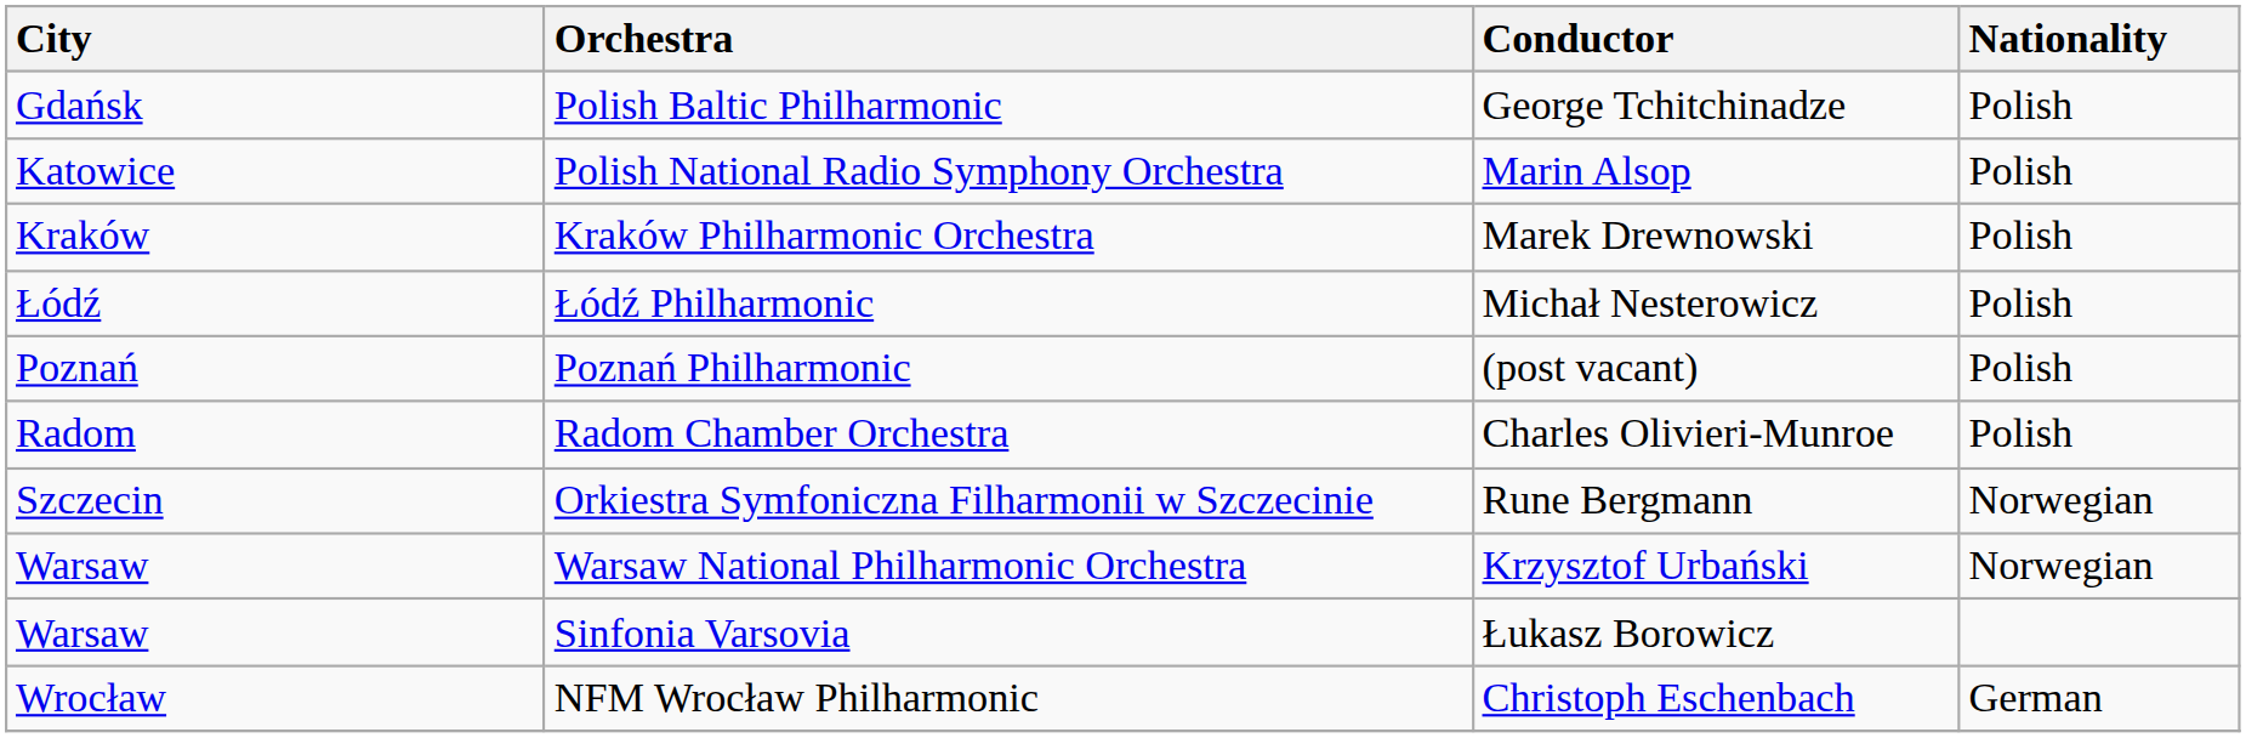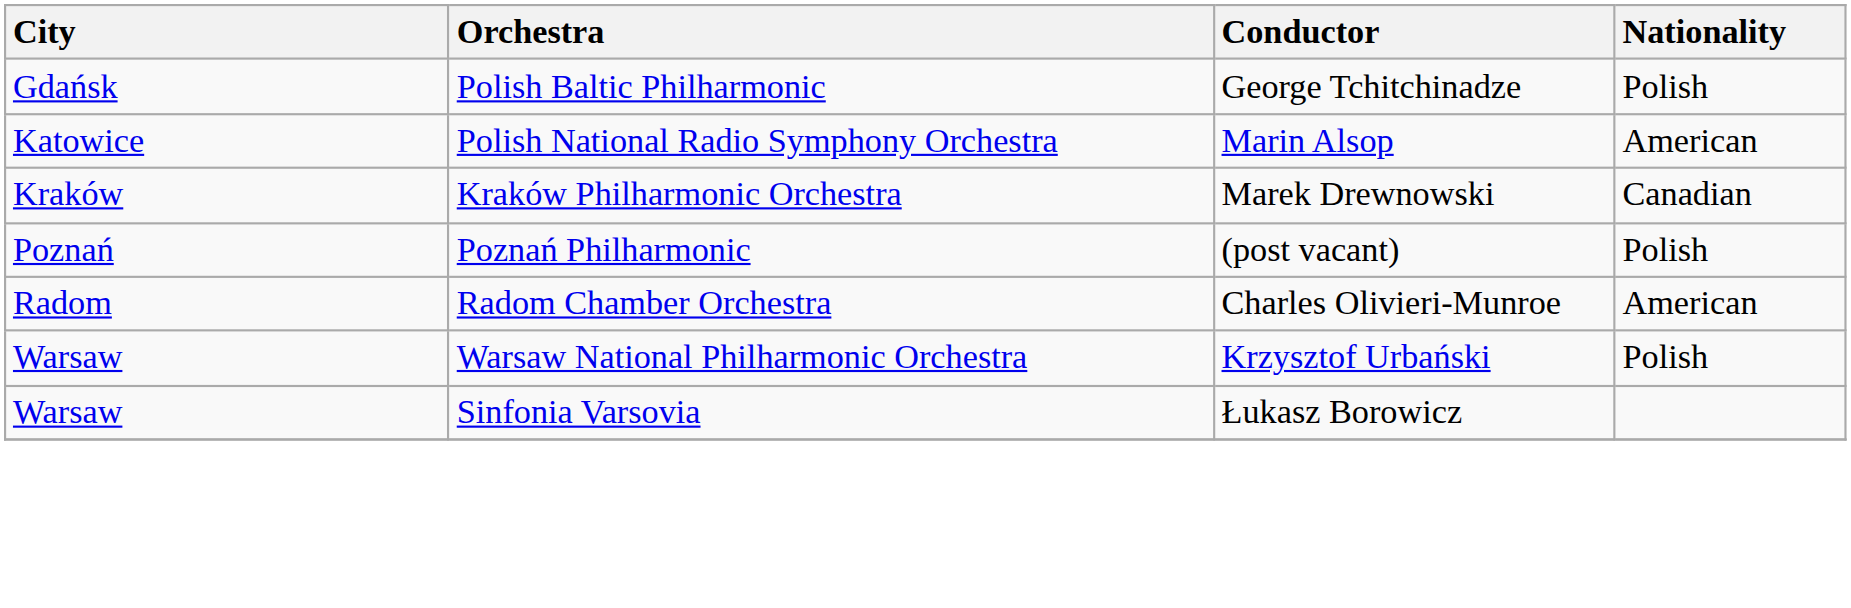 <table class="wikitable">
 <tr>
 <td style="width: 200px; background: #f2f2f2"><strong>City</strong></td>
 <td style="width: 350px; background: #f2f2f2"><strong>Orchestra</strong></td>
 <td style="width: 180px; background: #f2f2f2"><strong>Conductor</strong></td>
 <td style="width: 100px; background: #f2f2f2"><strong>Nationality</strong></td>
 </tr>
 <tr>
 <td><a href='#'>Gdańsk</a></td>
 <td><a href='#'>Polish Baltic Philharmonic</a></td>
 <td>George Tchitchinadze</td>
 <td>Polish</td>
 </tr>
 <tr>
 <td><a href='#'>Katowice</a></td>
 <td><a href='#'>Polish National Radio Symphony Orchestra</a></td>
 <td><a href='#'>Marin Alsop</a></td>
-<td>Polish</td>
+<td>American</td>
 </tr>
 <tr>
 <td><a href='#'>Kraków</a></td>
 <td><a href='#'>Kraków Philharmonic Orchestra</a></td>
 <td>Marek Drewnowski</td>
-<td>Polish</td>
-</tr>
-<tr>
-<td><a href='#'>Łódź</a></td>
-<td><a href='#'>Łódź Philharmonic</a></td>
-<td>Michał Nesterowicz</td>
-<td>Polish</td>
+<td>Canadian</td>
 </tr>
 <tr>
 <td><a href='#'>Poznań</a></td>
 <td><a href='#'>Poznań Philharmonic</a></td>
 <td>(post vacant)</td>
 <td>Polish</td>
 </tr>
 <tr>
 <td><a href='#'>Radom</a></td>
 <td><a href='#'>Radom Chamber Orchestra</a></td>
 <td>Charles Olivieri-Munroe</td>
-<td>Polish</td>
-</tr>
-<tr>
-<td><a href='#'>Szczecin</a></td>
-<td><a href='#'>Orkiestra Symfoniczna Filharmonii w Szczecinie</a></td>
-<td>Rune Bergmann</td>
-<td>Norwegian</td>
+<td>American</td>
 </tr>
 <tr>
 <td><a href='#'>Warsaw</a></td>
 <td><a href='#'>Warsaw National Philharmonic Orchestra</a></td>
 <td><a href='#'>Krzysztof Urbański</a></td>
-<td>Norwegian</td>
+<td>Polish</td>
 </tr>
 <tr>
 <td><a href='#'>Warsaw</a></td>
 <td><a href='#'>Sinfonia Varsovia</a></td>
 <td>Łukasz Borowicz</td>
 <td></td>
 </tr>
 <tr>
-<td><a href='#'>Wrocław</a></td>
-<td>NFM Wrocław Philharmonic</td>
-<td><a href='#'>Christoph Eschenbach</a></td>
-<td>German</td>
-</tr>
-<tr>
 </tr>
 </table>
